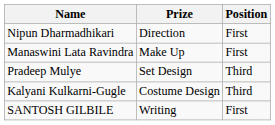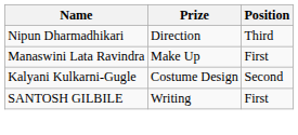 <table class="wikitable">
 <tr>
 <th>Name</th>
 <th>Prize</th>
 <th>Position</th>
 </tr>
 <tr>
 <td>Nipun Dharmadhikari</td>
 <td>Direction</td>
-<td>First</td>
+<td>Third</td>
 </tr>
 <tr>
 <td>Manaswini Lata Ravindra</td>
 <td>Make Up</td>
 <td>First</td>
 </tr>
 <tr>
-<td>Pradeep Mulye</td>
-<td>Set Design</td>
-<td>Third</td>
-</tr>
-<tr>
 <td>Kalyani Kulkarni-Gugle</td>
 <td>Costume Design</td>
-<td>Third</td>
+<td>Second</td>
 </tr>
 <tr>
 <td>SANTOSH GILBILE</td>
 <td>Writing</td>
 <td>First</td>
 </tr>
 </table>
